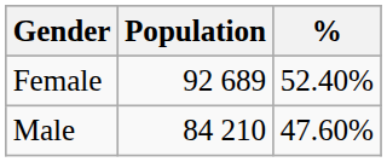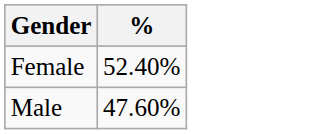 <table class="wikitable" style="font-size: 95%; text-align: right">
 <tr>
 <th>Gender</th>
-<th>Population</th>
 <th>%</th>
 </tr>
 <tr>
 <td align=left>Female</td>
-<td>92 689</td>
 <td>52.40%</td>
 </tr>
 <tr>
 <td align=left>Male</td>
-<td>84 210</td>
 <td>47.60%</td>
 </tr>
 </table>
